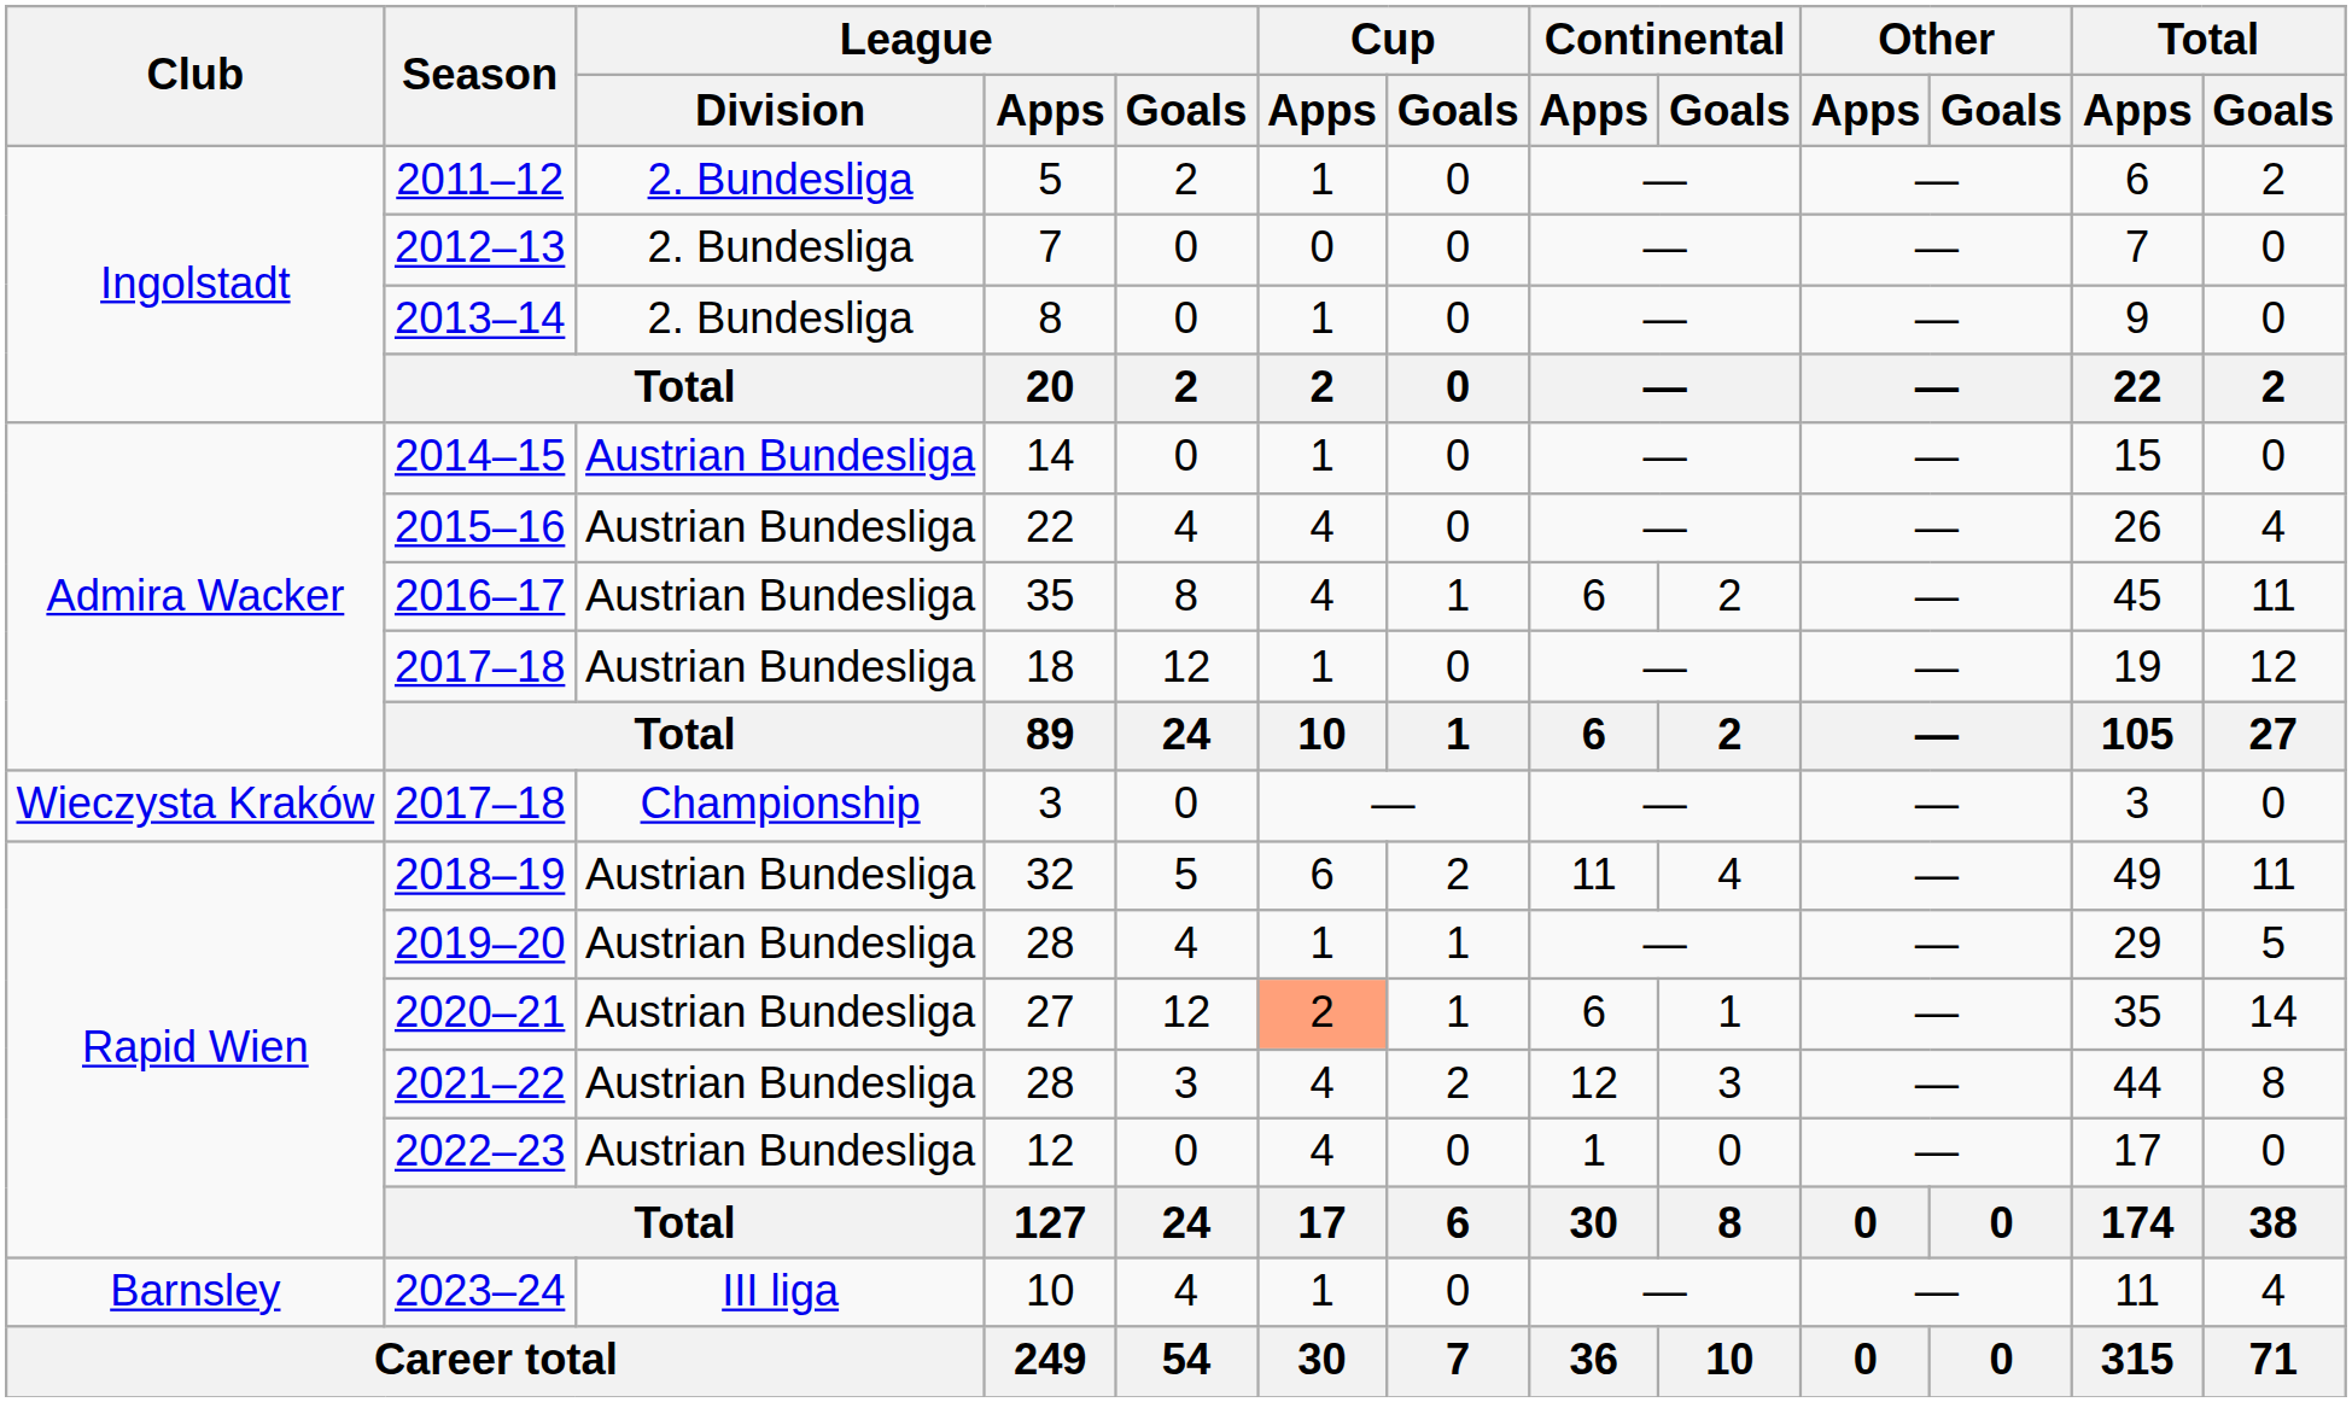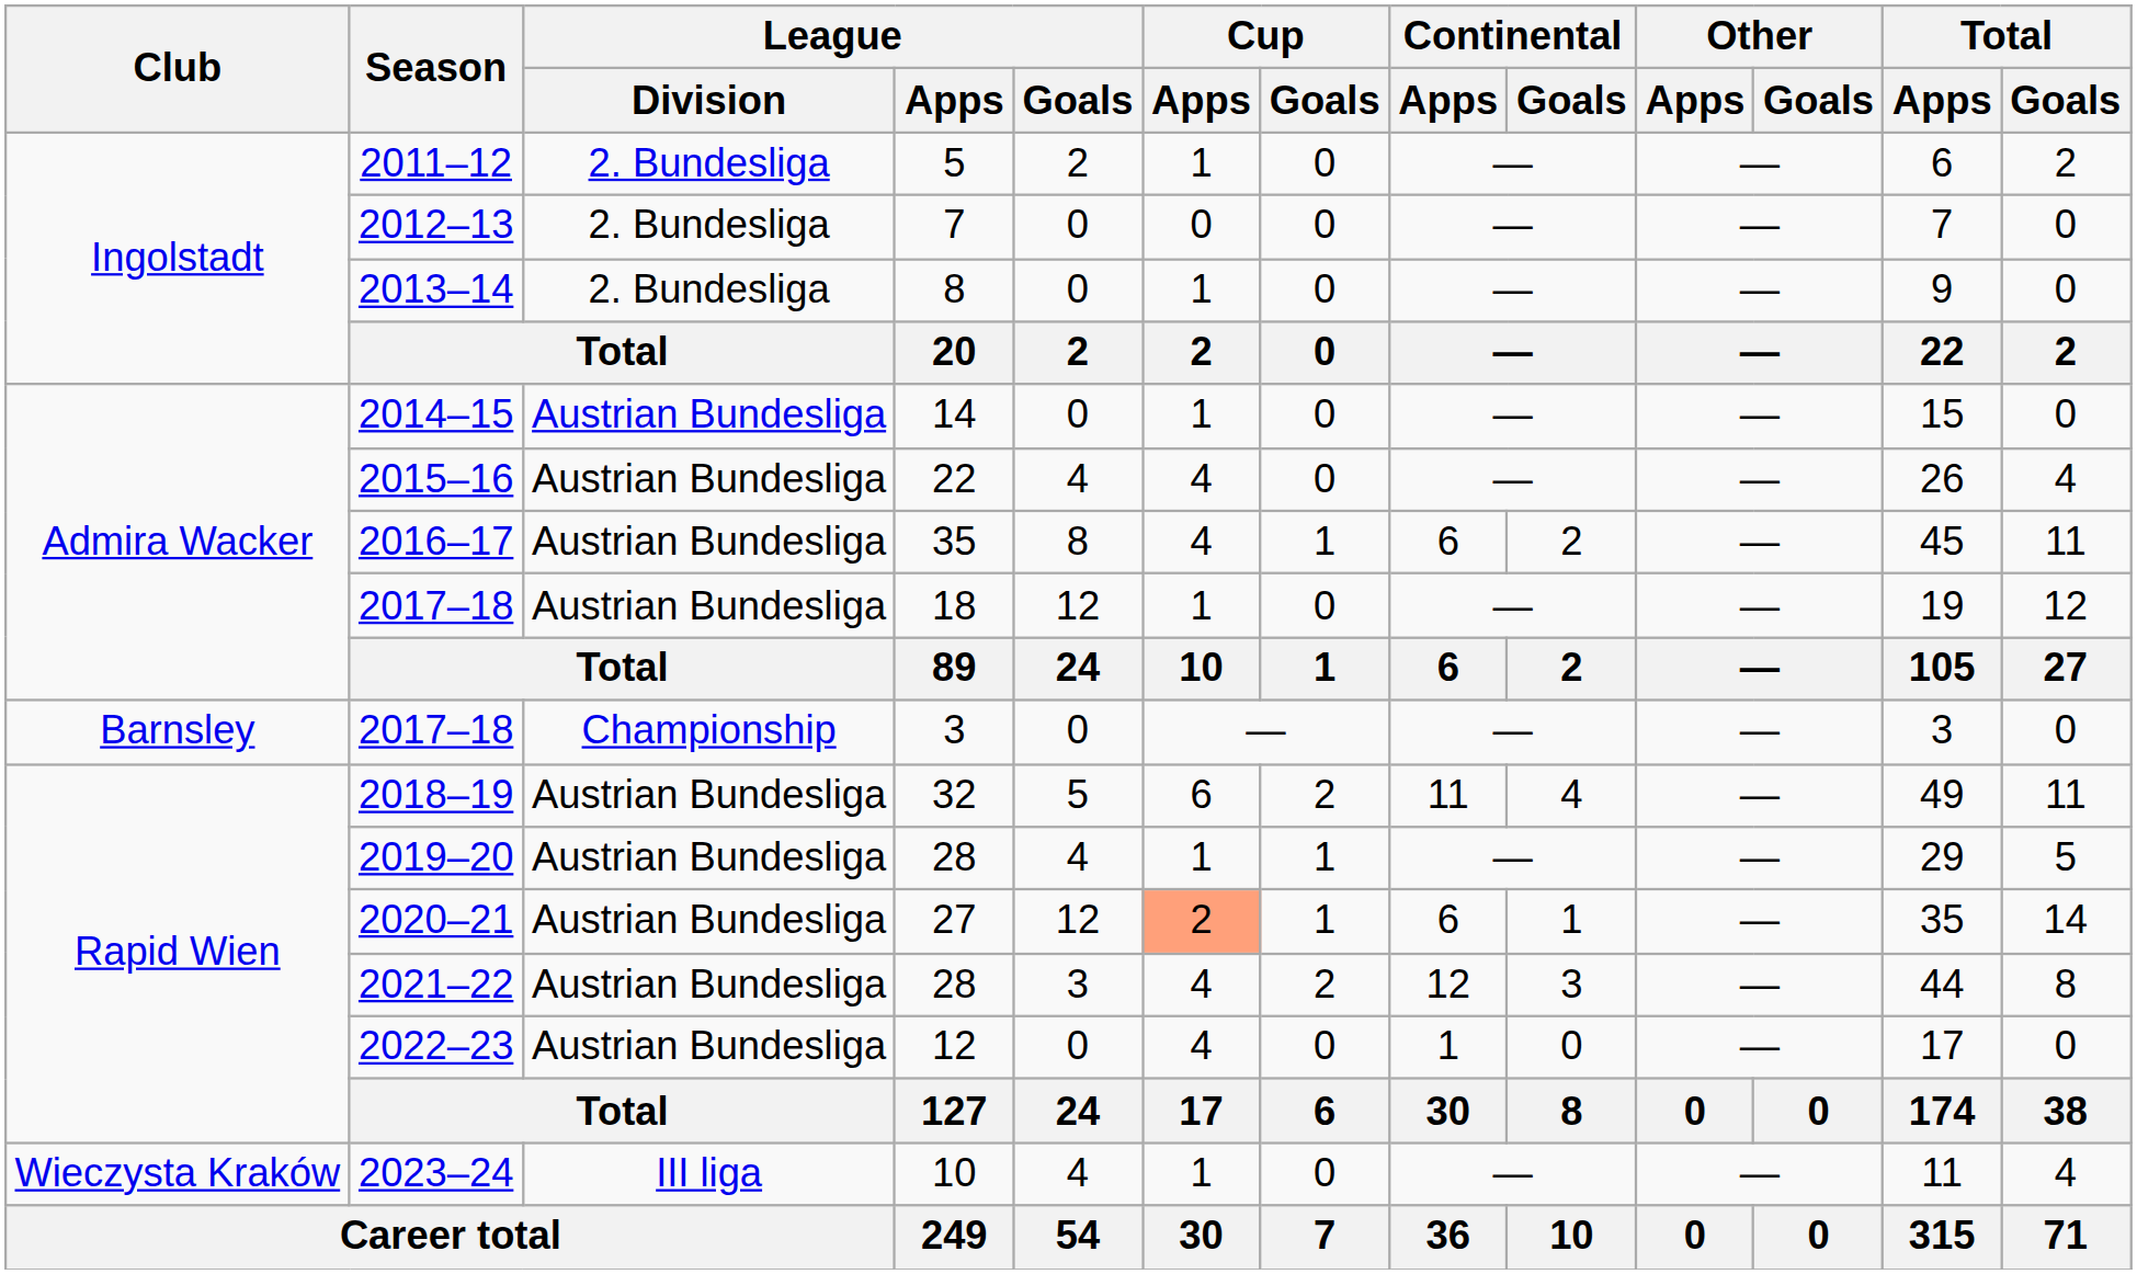 <table class="wikitable" style="text-align: center">
 <tr>
 <th rowspan="2">Club</th>
 <th rowspan="2">Season</th>
 <th colspan="3">League</th>
 <th colspan="2">Cup</th>
 <th colspan="2">Continental</th>
 <th colspan="2">Other</th>
 <th colspan="2">Total</th>
 </tr>
 <tr>
 <th>Division</th>
 <th>Apps</th>
 <th>Goals</th>
 <th>Apps</th>
 <th>Goals</th>
 <th>Apps</th>
 <th>Goals</th>
 <th>Apps</th>
 <th>Goals</th>
 <th>Apps</th>
 <th>Goals</th>
 </tr>
 <tr>
 <td rowspan="4"><a href='#'>Ingolstadt</a></td>
 <td><a href='#'>2011–12</a></td>
 <td><a href='#'>2. Bundesliga</a></td>
 <td>5</td>
 <td>2</td>
 <td>1</td>
 <td>0</td>
 <td colspan="2">—</td>
 <td colspan="2">—</td>
 <td>6</td>
 <td>2</td>
 </tr>
 <tr>
 <td><a href='#'>2012–13</a></td>
 <td>2. Bundesliga</td>
 <td>7</td>
 <td>0</td>
 <td>0</td>
 <td>0</td>
 <td colspan="2">—</td>
 <td colspan="2">—</td>
 <td>7</td>
 <td>0</td>
 </tr>
 <tr>
 <td><a href='#'>2013–14</a></td>
 <td>2. Bundesliga</td>
 <td>8</td>
 <td>0</td>
 <td>1</td>
 <td>0</td>
 <td colspan="2">—</td>
 <td colspan="2">—</td>
 <td>9</td>
 <td>0</td>
 </tr>
 <tr>
 <th colspan="2">Total</th>
 <th>20</th>
 <th>2</th>
 <th>2</th>
 <th>0</th>
 <th colspan="2">—</th>
 <th colspan="2">—</th>
 <th>22</th>
 <th>2</th>
 </tr>
 <tr>
 <td rowspan="5"><a href='#'>Admira Wacker</a></td>
 <td><a href='#'>2014–15</a></td>
 <td><a href='#'>Austrian Bundesliga</a></td>
 <td>14</td>
 <td>0</td>
 <td>1</td>
 <td>0</td>
 <td colspan="2">—</td>
 <td colspan="2">—</td>
 <td>15</td>
 <td>0</td>
 </tr>
 <tr>
 <td><a href='#'>2015–16</a></td>
 <td>Austrian Bundesliga</td>
 <td>22</td>
 <td>4</td>
 <td>4</td>
 <td>0</td>
 <td colspan="2">—</td>
 <td colspan="2">—</td>
 <td>26</td>
 <td>4</td>
 </tr>
 <tr>
 <td><a href='#'>2016–17</a></td>
 <td>Austrian Bundesliga</td>
 <td>35</td>
 <td>8</td>
 <td>4</td>
 <td>1</td>
 <td>6</td>
 <td>2</td>
 <td colspan="2">—</td>
 <td>45</td>
 <td>11</td>
 </tr>
 <tr>
 <td><a href='#'>2017–18</a></td>
 <td>Austrian Bundesliga</td>
 <td>18</td>
 <td>12</td>
 <td>1</td>
 <td>0</td>
 <td colspan="2">—</td>
 <td colspan="2">—</td>
 <td>19</td>
 <td>12</td>
 </tr>
 <tr>
 <th colspan="2">Total</th>
 <th>89</th>
 <th>24</th>
 <th>10</th>
 <th>1</th>
 <th>6</th>
 <th>2</th>
 <th colspan="2">—</th>
 <th>105</th>
 <th>27</th>
 </tr>
 <tr>
-<td><a href='#'>Wieczysta Kraków</a></td>
+<td><a href='#'>Barnsley</a></td>
 <td><a href='#'>2017–18</a></td>
 <td><a href='#'>Championship</a></td>
 <td>3</td>
 <td>0</td>
 <td colspan="2">—</td>
 <td colspan="2">—</td>
 <td colspan="2">—</td>
 <td>3</td>
 <td>0</td>
 </tr>
 <tr>
 <td rowspan="6"><a href='#'>Rapid Wien</a></td>
 <td><a href='#'>2018–19</a></td>
 <td>Austrian Bundesliga</td>
 <td>32</td>
 <td>5</td>
 <td>6</td>
 <td>2</td>
 <td>11</td>
 <td>4</td>
 <td colspan="2">—</td>
 <td>49</td>
 <td>11</td>
 </tr>
 <tr>
 <td><a href='#'>2019–20</a></td>
 <td>Austrian Bundesliga</td>
 <td>28</td>
 <td>4</td>
 <td>1</td>
 <td>1</td>
 <td colspan="2">—</td>
 <td colspan="2">—</td>
 <td>29</td>
 <td>5</td>
 </tr>
 <tr>
 <td><a href='#'>2020–21</a></td>
 <td>Austrian Bundesliga</td>
 <td>27</td>
 <td>12</td>
 <td style="background: lightsalmon;">2</td>
 <td>1</td>
 <td>6</td>
 <td>1</td>
 <td colspan="2">—</td>
 <td>35</td>
 <td>14</td>
 </tr>
 <tr>
 <td><a href='#'>2021–22</a></td>
 <td>Austrian Bundesliga</td>
 <td>28</td>
 <td>3</td>
 <td>4</td>
 <td>2</td>
 <td>12</td>
 <td>3</td>
 <td colspan="2">—</td>
 <td>44</td>
 <td>8</td>
 </tr>
 <tr>
 <td><a href='#'>2022–23</a></td>
 <td>Austrian Bundesliga</td>
 <td>12</td>
 <td>0</td>
 <td>4</td>
 <td>0</td>
 <td>1</td>
 <td>0</td>
 <td colspan="2">—</td>
 <td>17</td>
 <td>0</td>
 </tr>
 <tr>
 <th colspan="2">Total</th>
 <th>127</th>
 <th>24</th>
 <th>17</th>
 <th>6</th>
 <th>30</th>
 <th>8</th>
 <th>0</th>
 <th>0</th>
 <th>174</th>
 <th>38</th>
 </tr>
 <tr>
-<td><a href='#'>Barnsley</a></td>
+<td><a href='#'>Wieczysta Kraków</a></td>
 <td><a href='#'>2023–24</a></td>
 <td><a href='#'>III liga</a></td>
 <td>10</td>
 <td>4</td>
 <td>1</td>
 <td>0</td>
 <td colspan="2">—</td>
 <td colspan="2">—</td>
 <td>11</td>
 <td>4</td>
 </tr>
 <tr>
 <th colspan="3">Career total</th>
 <th>249</th>
 <th>54</th>
 <th>30</th>
 <th>7</th>
 <th>36</th>
 <th>10</th>
 <th>0</th>
 <th>0</th>
 <th>315</th>
 <th>71</th>
 </tr>
 </table>
